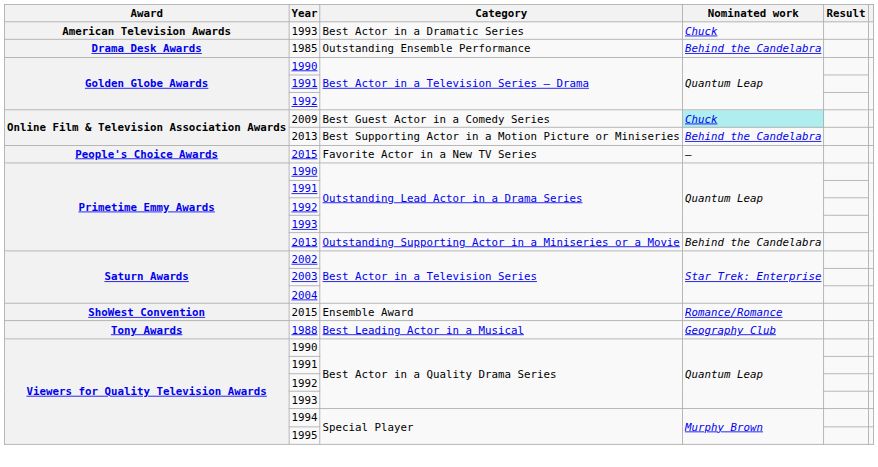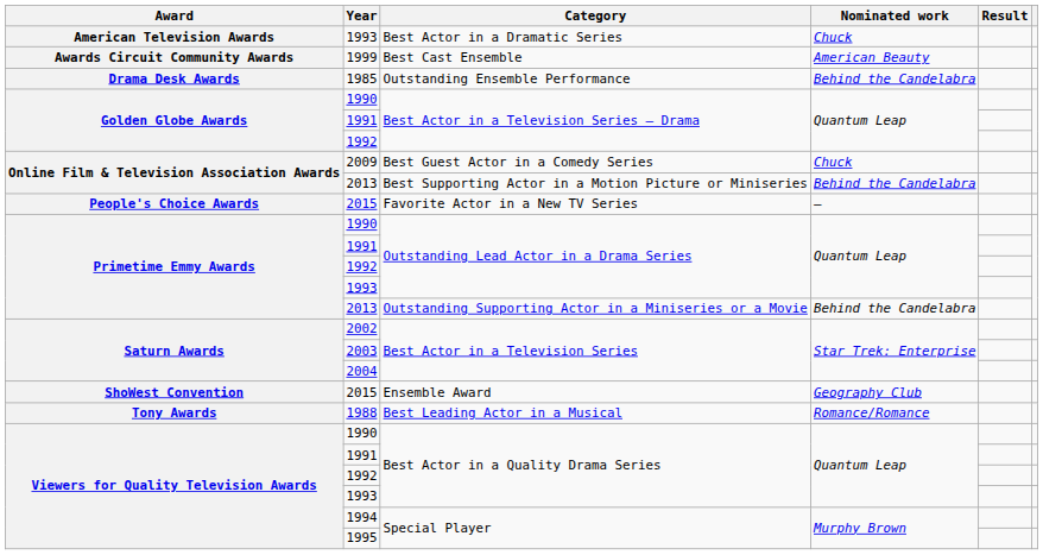 <table class="wikitable plainrowheaders sortable">
 <tr>
 <th>Award</th>
 <th>Year</th>
 <th>Category</th>
 <th>Nominated work</th>
 <th>Result</th>
 <th class="unsortable"></th>
 </tr>
 <tr>
 <th scope="row">American Television Awards</th>
 <td>1993</td>
 <td>Best Actor in a Dramatic Series</td>
 <td><em><a href='#'>Chuck</a></em></td>
+<td></td>
+<td style="text-align: center;"></td>
+</tr>
+<tr>
+<th scope="row">Awards Circuit Community Awards</th>
+<td>1999</td>
+<td>Best Cast Ensemble</td>
+<td><em><a href='#'>American Beauty</a></em></td>
 <td></td>
 <td style="text-align: center;"></td>
 </tr>
 <tr>
 <th scope="row"><a href='#'>Drama Desk Awards</a></th>
 <td>1985</td>
 <td>Outstanding Ensemble Performance</td>
 <td><em><a href='#'>Behind the Candelabra</a></em></td>
 <td></td>
 <td style="text-align: center;"></td>
 </tr>
 <tr>
 <th scope="row"  rowspan="3"><a href='#'>Golden Globe Awards</a></th>
 <td><a href='#'>1990</a></td>
 <td rowspan="3"><a href='#'>Best Actor in a Television Series – Drama</a></td>
 <td rowspan="3"><em>Quantum Leap</em></td>
 <td></td>
 <td style="text-align: center;" rowspan="3"></td>
 </tr>
 <tr>
 <td><a href='#'>1991</a></td>
 <td></td>
 </tr>
 <tr>
 <td><a href='#'>1992</a></td>
 <td></td>
 </tr>
 <tr>
 <th scope="row" rowspan="2">Online Film & Television Association Awards</th>
 <td>2009</td>
 <td>Best Guest Actor in a Comedy Series</td>
-<td style="background: paleturquoise;"><em><a href='#'>Chuck</a></em></td>
+<td><em><a href='#'>Chuck</a></em></td>
 <td></td>
 <td style="text-align: center;"></td>
 </tr>
 <tr>
 <td>2013</td>
 <td>Best Supporting Actor in a Motion Picture or Miniseries</td>
 <td><em><a href='#'>Behind the Candelabra</a></em></td>
 <td></td>
 <td style="text-align: center;"></td>
 </tr>
 <tr>
 <th scope="row"><a href='#'>People's Choice Awards</a></th>
 <td><a href='#'>2015</a></td>
 <td>Favorite Actor in a New TV Series</td>
 <td>–</td>
 <td></td>
 <td style="text-align: center;"></td>
 </tr>
 <tr>
 <th scope="row" rowspan="5"><a href='#'>Primetime Emmy Awards</a></th>
 <td><a href='#'>1990</a></td>
 <td rowspan="4"><a href='#'>Outstanding Lead Actor in a Drama Series</a></td>
 <td rowspan="4"><em>Quantum Leap</em></td>
 <td></td>
 <td style="text-align: center;" rowspan="5"></td>
 </tr>
 <tr>
 <td><a href='#'>1991</a></td>
 <td></td>
 </tr>
 <tr>
 <td><a href='#'>1992</a></td>
 <td></td>
 </tr>
 <tr>
 <td><a href='#'>1993</a></td>
 <td></td>
 </tr>
 <tr>
 <td><a href='#'>2013</a></td>
 <td><a href='#'>Outstanding Supporting Actor in a Miniseries or a Movie</a></td>
 <td><em>Behind the Candelabra</em></td>
 <td></td>
 </tr>
 <tr>
 <th scope="row" rowspan="3"><a href='#'>Saturn Awards</a></th>
 <td><a href='#'>2002</a></td>
 <td rowspan="3"><a href='#'>Best Actor in a Television Series</a></td>
 <td rowspan="3"><em><a href='#'>Star Trek: Enterprise</a></em></td>
 <td></td>
 <td style="text-align: center;"></td>
 </tr>
 <tr>
 <td><a href='#'>2003</a></td>
 <td></td>
 <td style="text-align: center;"></td>
 </tr>
 <tr>
 <td><a href='#'>2004</a></td>
 <td></td>
 <td style="text-align: center;"></td>
 </tr>
 <tr>
 <th scope="row"><a href='#'>ShoWest Convention</a></th>
 <td>2015</td>
 <td>Ensemble Award</td>
-<td><em><a href='#'>Romance/Romance</a></em></td>
+<td><em><a href='#'>Geography Club</a></em></td>
 <td></td>
 <td style="text-align: center;"></td>
 </tr>
 <tr>
 <th scope="row"><a href='#'>Tony Awards</a></th>
 <td><a href='#'>1988</a></td>
 <td><a href='#'>Best Leading Actor in a Musical</a></td>
-<td><em><a href='#'>Geography Club</a></em></td>
+<td><em><a href='#'>Romance/Romance</a></em></td>
 <td></td>
 <td style="text-align: center;"></td>
 </tr>
 <tr>
 <th scope="row" rowspan="6"><a href='#'>Viewers for Quality Television Awards</a></th>
 <td>1990</td>
 <td rowspan="4">Best Actor in a Quality Drama Series</td>
 <td rowspan="4"><em>Quantum Leap</em></td>
 <td></td>
 <td style="text-align: center;"></td>
 </tr>
 <tr>
 <td>1991</td>
 <td></td>
 <td style="text-align: center;"></td>
 </tr>
 <tr>
 <td>1992</td>
 <td></td>
 <td style="text-align: center;"></td>
 </tr>
 <tr>
 <td>1993</td>
 <td></td>
 <td style="text-align: center;"></td>
 </tr>
 <tr>
 <td>1994</td>
 <td rowspan="2">Special Player</td>
 <td rowspan="2"><em><a href='#'>Murphy Brown</a></em></td>
 <td></td>
 <td style="text-align: center;"></td>
 </tr>
 <tr>
 <td>1995</td>
 <td></td>
 <td style="text-align: center;"></td>
 </tr>
 </table>
